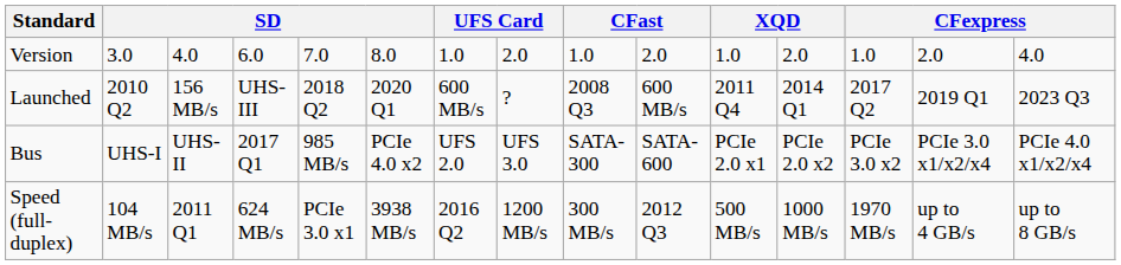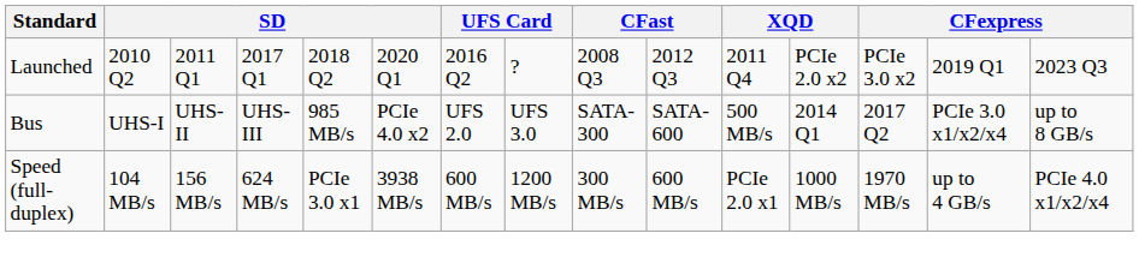 <table class="wikitable">
 <tr>
 <th>Standard</th>
 <th colspan="5"><a href='#'>SD</a></th>
 <th colspan="2"><a href='#'>UFS Card</a></th>
 <th colspan="2"><a href='#'>CFast</a></th>
 <th colspan="2"><a href='#'>XQD</a></th>
 <th colspan="3"><a href='#'>CFexpress</a></th>
 </tr>
 <tr>
-<td>Version</td>
-<td>3.0</td>
-<td>4.0</td>
-<td>6.0</td>
-<td>7.0</td>
-<td>8.0</td>
-<td>1.0</td>
-<td>2.0</td>
-<td>1.0</td>
-<td>2.0</td>
-<td>1.0</td>
-<td>2.0</td>
-<td>1.0</td>
-<td>2.0</td>
-<td>4.0</td>
-</tr>
-<tr>
 <td>Launched</td>
 <td>2010 Q2</td>
-<td>156 MB/s</td>
-<td>UHS-III</td>
+<td>2011 Q1</td>
+<td>2017 Q1</td>
 <td>2018 Q2</td>
 <td>2020 Q1</td>
-<td>600 MB/s</td>
+<td>2016 Q2</td>
 <td>?</td>
 <td>2008 Q3</td>
-<td>600 MB/s</td>
+<td>2012 Q3</td>
 <td>2011 Q4</td>
-<td>2014 Q1</td>
-<td>2017 Q2</td>
+<td>PCIe 2.0 x2</td>
+<td>PCIe 3.0 x2</td>
 <td>2019 Q1</td>
 <td>2023 Q3</td>
 </tr>
 <tr>
 <td>Bus</td>
 <td>UHS-I</td>
 <td>UHS-II</td>
-<td>2017 Q1</td>
+<td>UHS-III</td>
 <td>985 MB/s</td>
 <td>PCIe 4.0 x2</td>
 <td>UFS 2.0</td>
 <td>UFS 3.0</td>
 <td>SATA-300</td>
 <td>SATA-600</td>
-<td>PCIe 2.0 x1</td>
-<td>PCIe 2.0 x2</td>
-<td>PCIe 3.0 x2</td>
+<td>500 MB/s</td>
+<td>2014 Q1</td>
+<td>2017 Q2</td>
 <td>PCIe 3.0 x1/x2/x4</td>
-<td>PCIe 4.0 x1/x2/x4</td>
+<td>up to 8 GB/s</td>
 </tr>
 <tr>
 <td>Speed<br>(full-duplex)</td>
 <td>104 MB/s</td>
-<td>2011 Q1</td>
+<td>156 MB/s</td>
 <td>624 MB/s</td>
 <td>PCIe 3.0 x1</td>
 <td>3938 MB/s</td>
-<td>2016 Q2</td>
+<td>600 MB/s</td>
 <td>1200 MB/s</td>
 <td>300 MB/s</td>
-<td>2012 Q3</td>
-<td>500 MB/s</td>
+<td>600 MB/s</td>
+<td>PCIe 2.0 x1</td>
 <td>1000 MB/s</td>
 <td>1970 MB/s</td>
 <td>up to 4 GB/s</td>
-<td>up to 8 GB/s</td>
+<td>PCIe 4.0 x1/x2/x4</td>
 </tr>
 </table>
